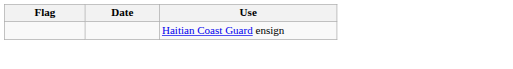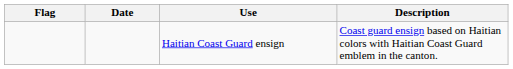 <table class="wikitable">
 <tr>
 <th width="110">Flag</th>
 <th width="100">Date</th>
 <th width="250">Use</th>
+<th width="240">Description</th>
 </tr>
 <tr>
 <td></td>
 <td></td>
 <td><a href='#'>Haitian Coast Guard</a> ensign</td>
+<td><a href='#'>Coast guard ensign</a> based on Haitian colors with Haitian Coast Guard emblem in the canton.</td>
 </tr>
 </table>
